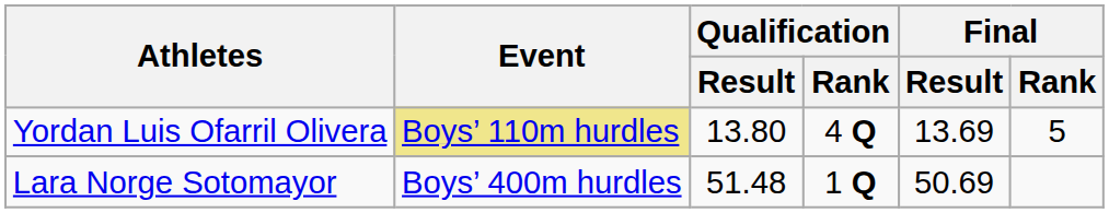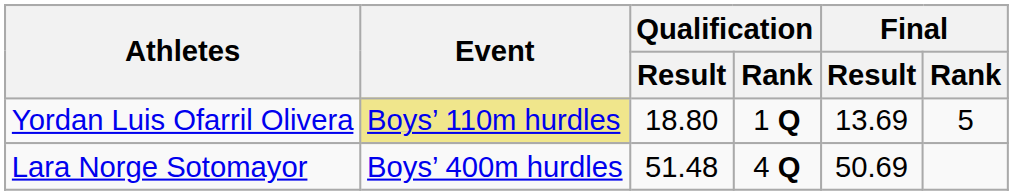 <table class="wikitable" border="1" style="font-size:90%">
 <tr>
 <th rowspan=2>Athletes</th>
 <th rowspan=2>Event</th>
 <th colspan=2>Qualification</th>
 <th colspan=2>Final</th>
 </tr>
 <tr>
 <th>Result</th>
 <th>Rank</th>
 <th>Result</th>
 <th>Rank</th>
 </tr>
 <tr>
 <td><a href='#'>Yordan Luis Ofarril Olivera</a></td>
 <td style="background: khaki;"><a href='#'>Boys’ 110m hurdles</a></td>
-<td align=center>13.80</td>
-<td align=center>4 <strong>Q</strong></td>
+<td align=center>18.80</td>
+<td align=center>1 <strong>Q</strong></td>
 <td align=center>13.69</td>
 <td align=center>5</td>
 </tr>
 <tr>
 <td><a href='#'>Lara Norge Sotomayor</a></td>
 <td><a href='#'>Boys’ 400m hurdles</a></td>
 <td align=center>51.48</td>
-<td align=center>1 <strong>Q</strong></td>
+<td align=center>4 <strong>Q</strong></td>
 <td align=center>50.69</td>
 <td align=center></td>
 </tr>
 </table>
